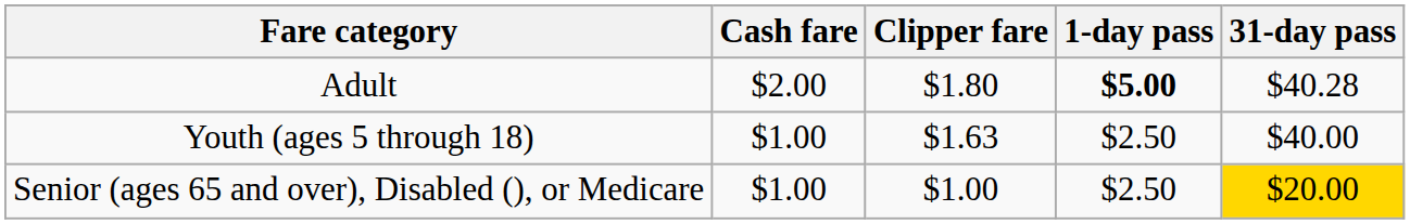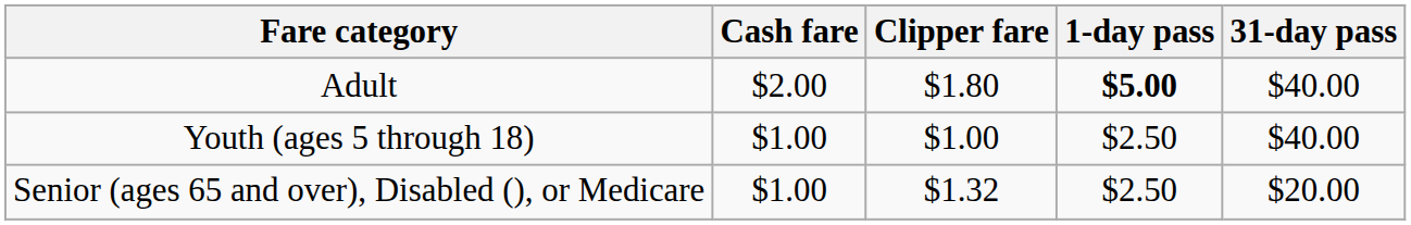 <table class="wikitable" style="text-align:center">
 <tr>
 <th>Fare category</th>
 <th>Cash fare</th>
 <th>Clipper fare</th>
 <th>1-day pass</th>
 <th>31-day pass</th>
 </tr>
 <tr>
 <td>Adult</td>
 <td>$2.00</td>
 <td>$1.80</td>
 <td><strong>$5.00</strong></td>
-<td>$40.28</td>
+<td>$40.00</td>
 </tr>
 <tr>
 <td>Youth (ages 5 through 18)</td>
 <td>$1.00</td>
-<td>$1.63</td>
+<td>$1.00</td>
 <td>$2.50</td>
 <td>$40.00</td>
 </tr>
 <tr>
 <td>Senior (ages 65 and over), Disabled (), or Medicare</td>
 <td>$1.00</td>
-<td>$1.00</td>
+<td>$1.32</td>
 <td>$2.50</td>
-<td style="background: gold;">$20.00</td>
+<td>$20.00</td>
 </tr>
 </table>
